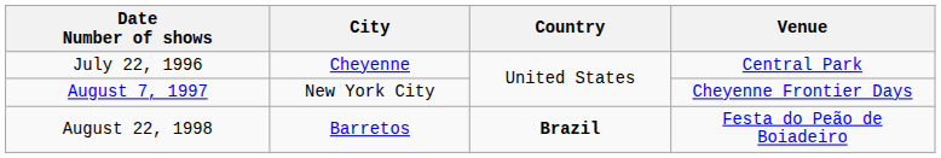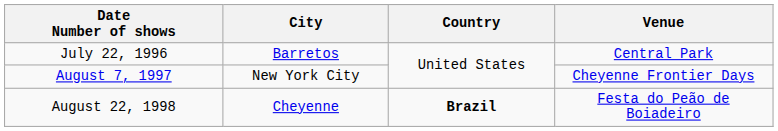 <table class="wikitable" style="text-align:center;">
 <tr>
 <th style="width:200px;">Date<br>Number of shows</th>
 <th style="width:150px;">City</th>
 <th style="width:150px;">Country</th>
 <th style="width:200px;">Venue</th>
 </tr>
 <tr>
 <td>July 22, 1996</td>
-<td><a href='#'>Cheyenne</a></td>
+<td><a href='#'>Barretos</a></td>
 <td rowspan="2">United States</td>
 <td><a href='#'>Central Park</a></td>
 </tr>
 <tr>
 <td><a href='#'>August 7, 1997</a></td>
 <td>New York City</td>
 <td><a href='#'>Cheyenne Frontier Days</a></td>
 </tr>
 <tr>
 <td>August 22, 1998</td>
-<td><a href='#'>Barretos</a></td>
+<td><a href='#'>Cheyenne</a></td>
 <td><strong>Brazil</strong></td>
 <td><a href='#'>Festa do Peão de Boiadeiro</a></td>
 </tr>
 </table>
